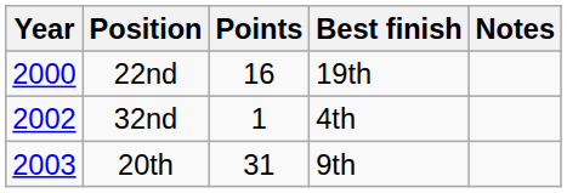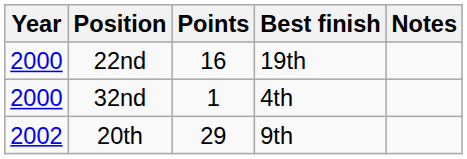 <table class="wikitable" style="font-size: 95%;">
 <tr>
 <th>Year</th>
 <th>Position</th>
 <th>Points</th>
 <th>Best finish</th>
 <th>Notes</th>
 </tr>
 <tr>
 <td><a href='#'>2000</a></td>
 <td align="center">22nd</td>
 <td align="center">16</td>
 <td>19th</td>
 <td></td>
 </tr>
 <tr>
-<td><a href='#'>2002</a></td>
+<td><a href='#'>2000</a></td>
 <td align="center">32nd</td>
 <td align="center">1</td>
 <td>4th</td>
 <td></td>
 </tr>
 <tr>
-<td><a href='#'>2003</a></td>
+<td><a href='#'>2002</a></td>
 <td align="center">20th</td>
-<td align="center">31</td>
+<td align="center">29</td>
 <td>9th</td>
 <td></td>
 </tr>
 </table>
